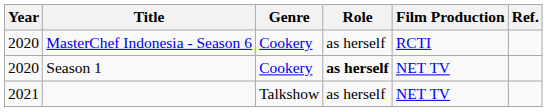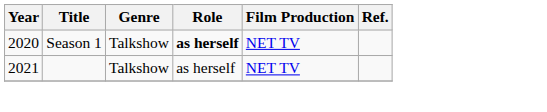 <table class="wikitable" style="font-size: 95%;">
 <tr>
 <th>Year</th>
 <th>Title</th>
 <th>Genre</th>
 <th>Role</th>
 <th>Film Production</th>
 <th>Ref.</th>
 </tr>
 <tr>
 <td>2020</td>
-<td><a href='#'>MasterChef Indonesia - Season 6</a></td>
-<td><a href='#'>Cookery</a></td>
-<td>as herself</td>
-<td><a href='#'>RCTI</a></td>
-<td></td>
-</tr>
-<tr>
-<td>2020</td>
 <td> Season 1</td>
-<td><a href='#'>Cookery</a></td>
+<td>Talkshow</td>
 <td><strong>as herself</strong></td>
 <td><a href='#'>NET TV</a></td>
 <td></td>
 </tr>
 <tr>
 <td>2021</td>
 <td></td>
 <td>Talkshow</td>
 <td>as herself</td>
 <td><a href='#'>NET TV</a></td>
 <td></td>
 </tr>
 <tr>
 </tr>
 </table>
